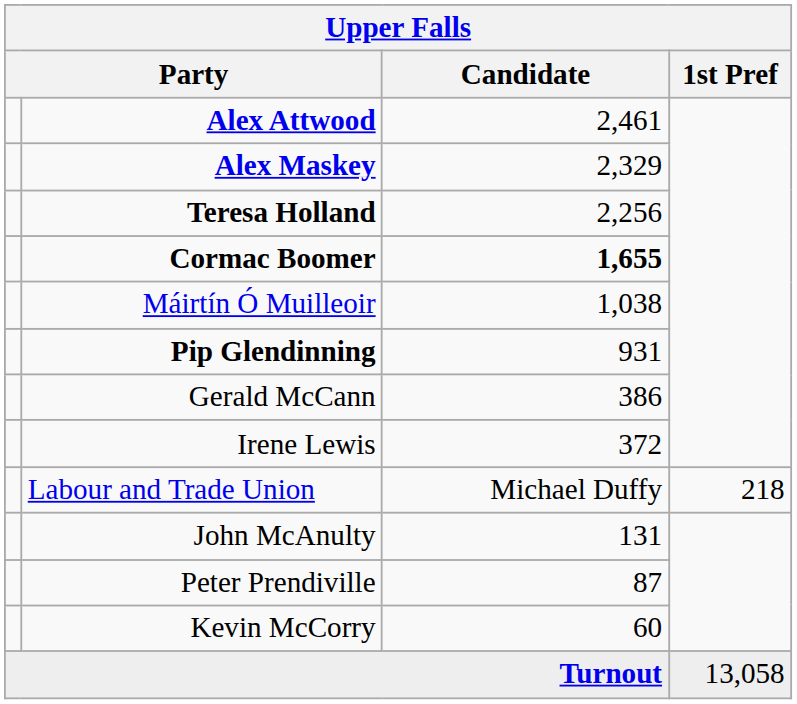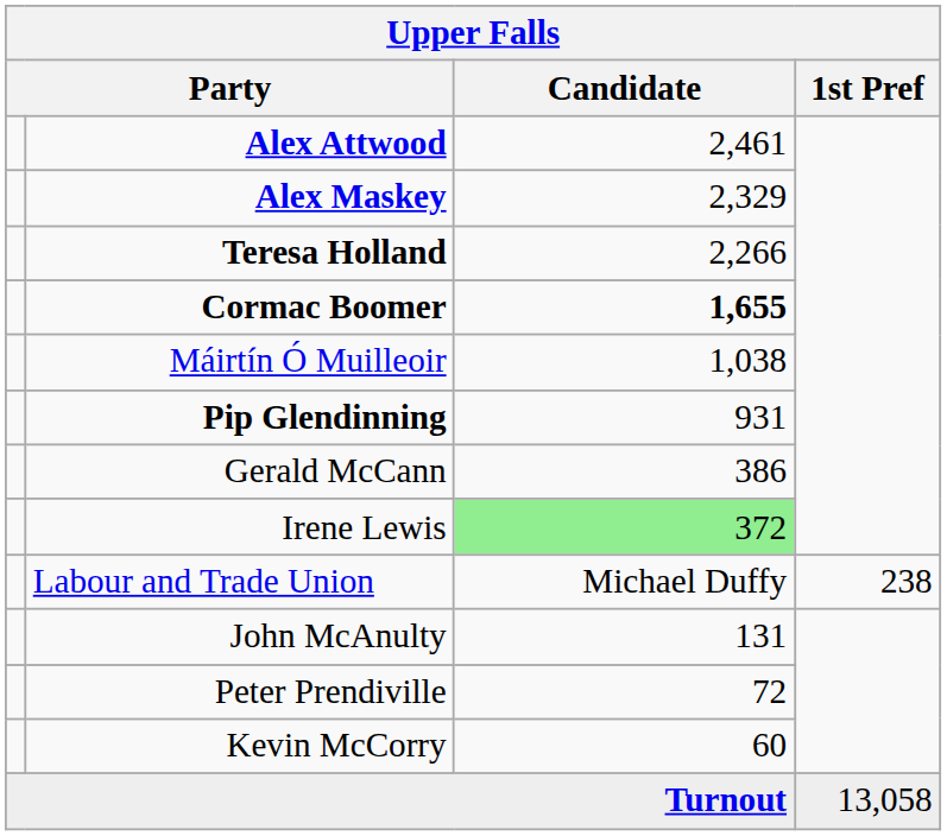 <table class="wikitable">
 <tr>
 <th colspan="4" align="center"><a href='#'>Upper Falls</a></th>
 </tr>
 <tr>
 <th colspan="2" align="center" width=200>Party</th>
 <th width=150>Candidate</th>
 <th width=60>1st Pref</th>
 </tr>
 <tr>
 <td></td>
 <td align="right"><strong><a href='#'>Alex Attwood</a></strong></td>
 <td align="right">2,461</td>
 </tr>
 <tr>
 <td></td>
 <td align="right"><strong><a href='#'>Alex Maskey</a></strong></td>
 <td align="right">2,329</td>
 </tr>
 <tr>
 <td></td>
 <td align="right"><strong>Teresa Holland</strong></td>
-<td align="right">2,256</td>
+<td align="right">2,266</td>
 </tr>
 <tr>
 <td></td>
 <td align="right"><strong>Cormac Boomer</strong></td>
 <td align="right"><strong>1,655</strong></td>
 </tr>
 <tr>
 <td></td>
 <td align="right"><a href='#'>Máirtín Ó Muilleoir</a></td>
 <td align="right">1,038</td>
 </tr>
 <tr>
 <td></td>
 <td align="right"><strong>Pip Glendinning</strong></td>
 <td align="right">931</td>
 </tr>
 <tr>
 <td></td>
 <td align="right">Gerald McCann</td>
 <td align="right">386</td>
 </tr>
 <tr>
 <td></td>
 <td align="right">Irene Lewis</td>
-<td align="right">372</td>
+<td align="right" style="background: lightgreen;">372</td>
 </tr>
 <tr>
 <td></td>
 <td><a href='#'>Labour and Trade Union</a></td>
 <td align="right">Michael Duffy</td>
-<td align="right">218</td>
+<td align="right">238</td>
 </tr>
 <tr>
 <td></td>
 <td align="right">John McAnulty</td>
 <td align="right">131</td>
 </tr>
 <tr>
 <td></td>
 <td align="right">Peter Prendiville</td>
-<td align="right">87</td>
+<td align="right">72</td>
 </tr>
 <tr>
 <td></td>
 <td align="right">Kevin McCorry</td>
 <td align="right">60</td>
 </tr>
 <tr bgcolor="EEEEEE">
 <td colspan=3 align="right"><strong><a href='#'>Turnout</a></strong></td>
 <td align="right">13,058</td>
 </tr>
 </table>
